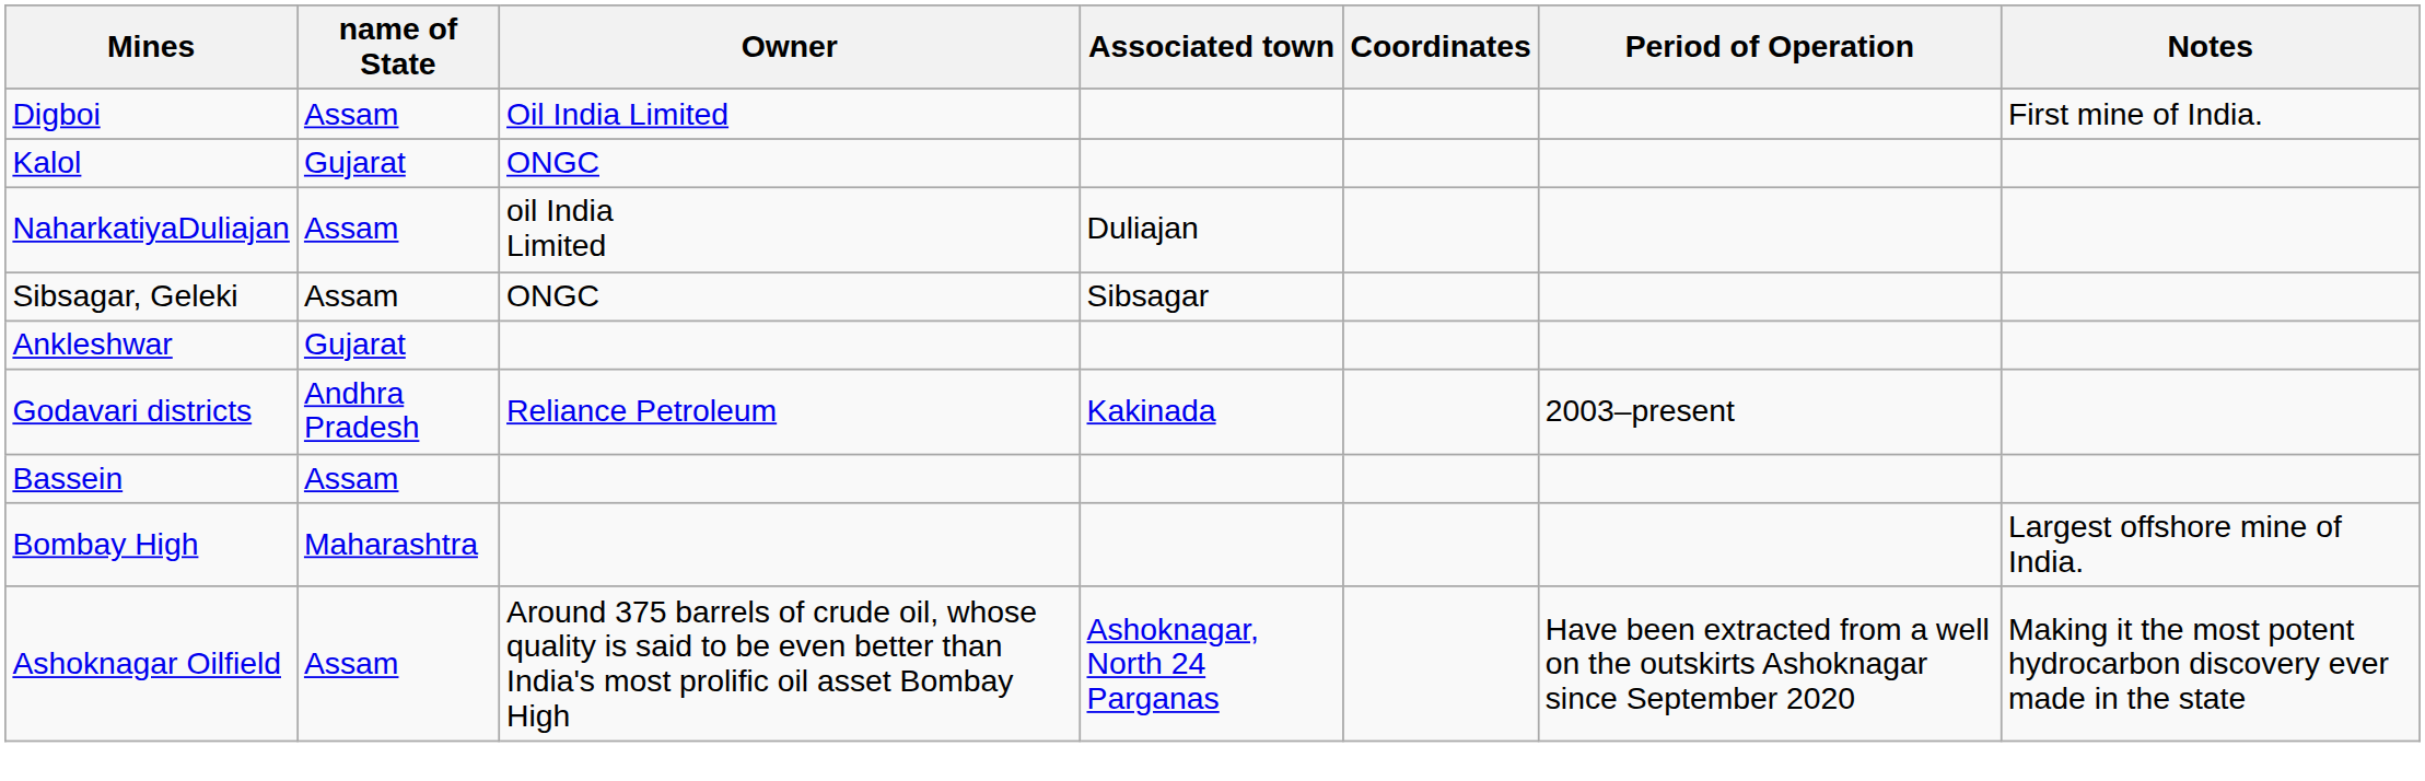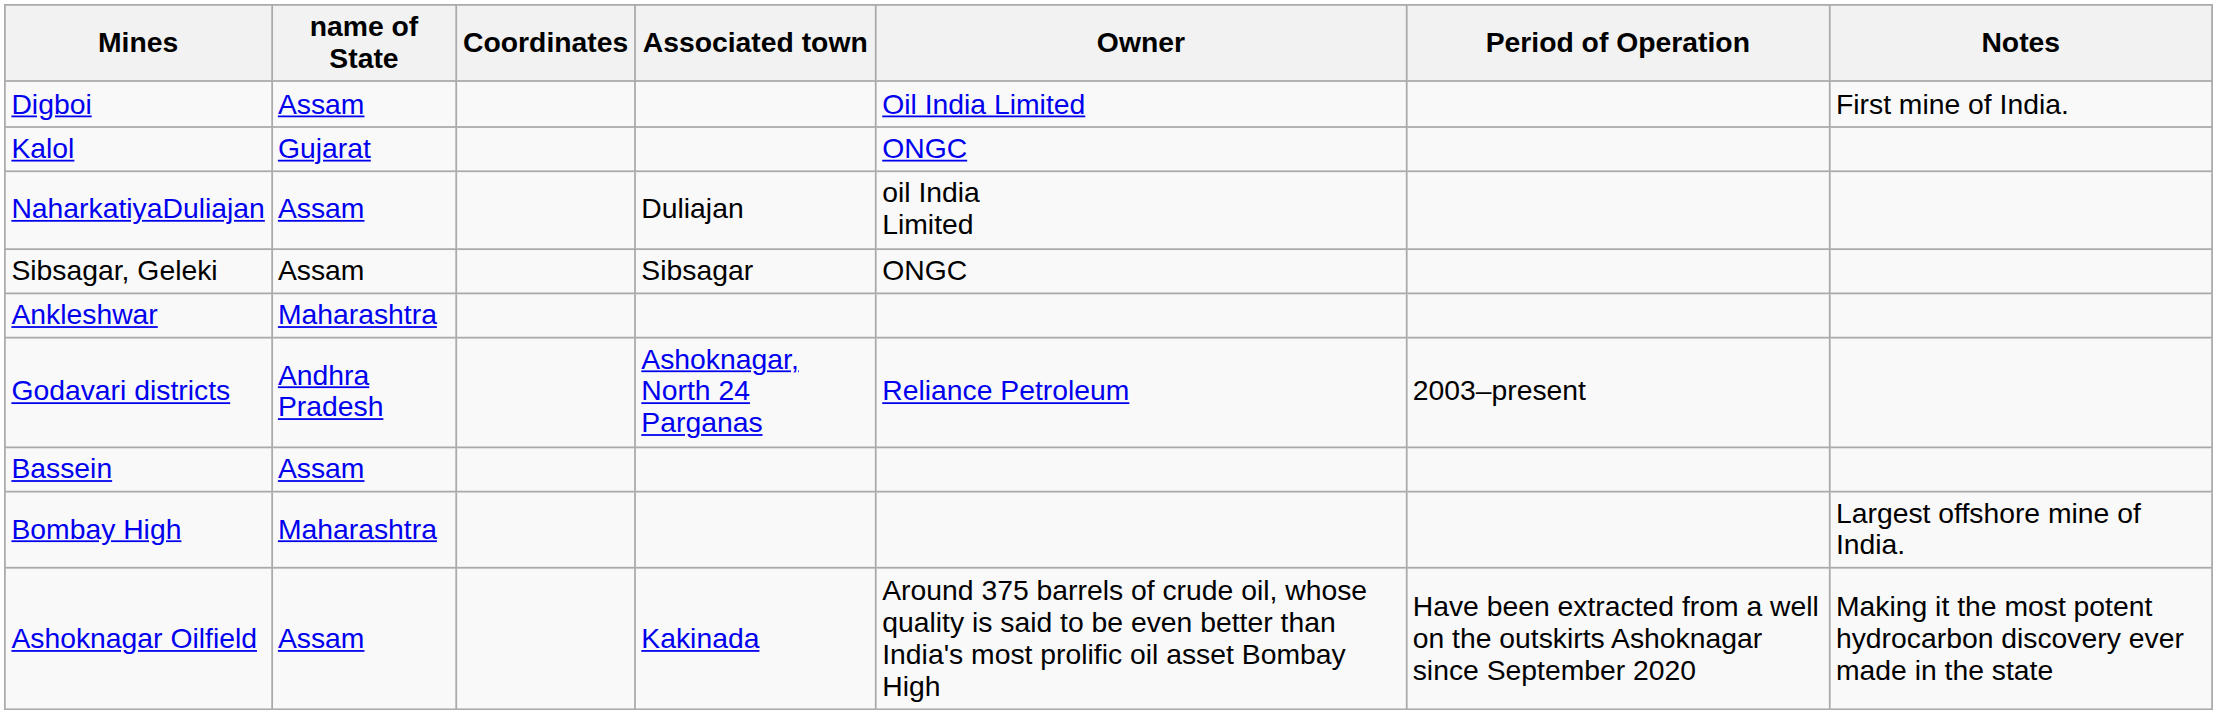 <table class="sortable wikitable">
 <tr>
 <th scope="col">Mines</th>
 <th scope="col">name of State</th>
+<th scope="col">Coordinates</th>
+<th scope="col">Associated town</th>
 <th scope="col">Owner</th>
-<th scope="col">Associated town</th>
-<th scope="col">Coordinates</th>
 <th scope="col">Period of Operation</th>
 <th scope="col">Notes</th>
 </tr>
 <tr>
 <td><a href='#'>Digboi</a></td>
 <td><a href='#'>Assam</a></td>
-<td><a href='#'>Oil India Limited</a></td>
 <td></td>
 <td></td>
+<td><a href='#'>Oil India Limited</a></td>
 <td></td>
 <td>First mine of India.</td>
 </tr>
 <tr>
 <td><a href='#'>Kalol</a></td>
 <td><a href='#'>Gujarat</a></td>
-<td><a href='#'>ONGC</a></td>
 <td></td>
 <td></td>
+<td><a href='#'>ONGC</a></td>
 <td></td>
 <td></td>
 </tr>
 <tr>
 <td><a href='#'>NaharkatiyaDuliajan</a></td>
 <td><a href='#'>Assam</a></td>
+<td></td>
+<td>Duliajan</td>
 <td>oil India<br>Limited</td>
-<td>Duliajan</td>
-<td></td>
 <td></td>
 <td></td>
 </tr>
 <tr>
 <td>Sibsagar, Geleki</td>
 <td>Assam</td>
+<td></td>
+<td>Sibsagar</td>
 <td>ONGC</td>
-<td>Sibsagar</td>
-<td></td>
 <td></td>
 <td></td>
 </tr>
 <tr>
 <td><a href='#'>Ankleshwar</a></td>
-<td><a href='#'>Gujarat</a></td>
+<td><a href='#'>Maharashtra</a></td>
 <td></td>
 <td></td>
 <td></td>
 <td></td>
 <td></td>
 </tr>
 <tr>
 <td><a href='#'>Godavari districts</a></td>
 <td><a href='#'>Andhra Pradesh</a></td>
+<td></td>
+<td><a href='#'>Ashoknagar, North 24 Parganas</a></td>
 <td><a href='#'>Reliance Petroleum</a></td>
-<td><a href='#'>Kakinada</a></td>
-<td></td>
 <td>2003–present</td>
 <td></td>
 </tr>
 <tr>
 <td><a href='#'>Bassein</a></td>
 <td><a href='#'>Assam</a></td>
 <td></td>
 <td></td>
 <td></td>
 <td></td>
 <td></td>
 </tr>
 <tr>
 <td><a href='#'>Bombay High</a></td>
 <td><a href='#'>Maharashtra</a></td>
 <td></td>
 <td></td>
 <td></td>
 <td></td>
 <td>Largest offshore mine of India.</td>
 </tr>
 <tr>
 <td><a href='#'>Ashoknagar Oilfield</a></td>
 <td><a href='#'>Assam</a></td>
+<td></td>
+<td><a href='#'>Kakinada</a></td>
 <td>Around 375 barrels of crude oil, whose quality is said to be even better than India's most prolific oil asset Bombay High</td>
-<td><a href='#'>Ashoknagar, North 24 Parganas</a></td>
-<td></td>
 <td>Have been extracted from a well on the outskirts Ashoknagar since September 2020</td>
 <td>Making it the most potent hydrocarbon discovery ever made in the state</td>
 </tr>
 </table>
